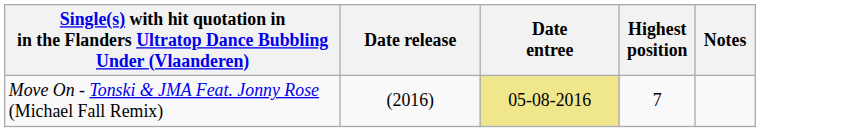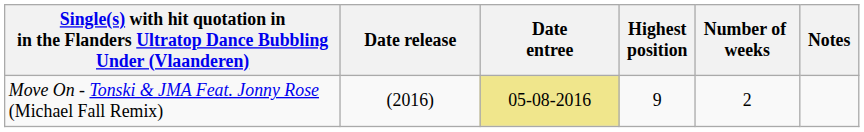 <table class="wikitable sortable" style="margin:0.5em 1em 0.5em 0; font-size: 85%; text-align:center;">
 <tr>
 <th width=250><a href='#'>Single(s)</a> with hit quotation in<br> in the Flanders <a href='#'>Ultratop Dance Bubbling Under (Vlaanderen)</a></th>
 <th width="100">Date release</th>
 <th width="100">Date <br>entree</th>
 <th> Highest <br>position</th>
+<th> Number of  <br>weeks</th>
 <th> Notes </th>
 </tr>
 <tr>
 <td align="left"><em>Move On - <a href='#'>Tonski & JMA Feat. Jonny Rose</a></em> (Michael Fall Remix)</td>
 <td>(2016)</td>
 <td style="background: khaki;">05-08-2016</td>
-<td>7</td>
+<td>9</td>
+<td>2</td>
 <td></td>
 </tr>
 </table>
